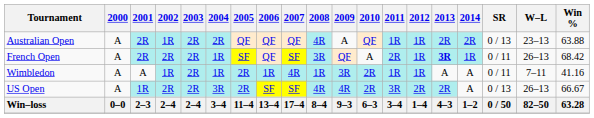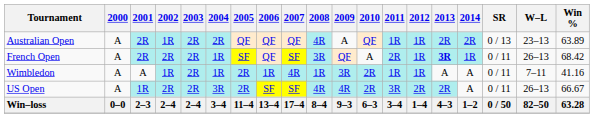 <table class=wikitable style=text-align:center>
 <tr>
 <th width=150>Tournament</th>
 <th width=30><a href='#'>2000</a></th>
 <th width=30><a href='#'>2001</a></th>
 <th width=30><a href='#'>2002</a></th>
 <th width=30><a href='#'>2003</a></th>
 <th width=30><a href='#'>2004</a></th>
 <th width=30><a href='#'>2005</a></th>
 <th width=30><a href='#'>2006</a></th>
 <th width=30><a href='#'>2007</a></th>
 <th width=30><a href='#'>2008</a></th>
 <th width=30><a href='#'>2009</a></th>
 <th width=30><a href='#'>2010</a></th>
 <th width=30><a href='#'>2011</a></th>
 <th width=30><a href='#'>2012</a></th>
 <th width=30><a href='#'>2013</a></th>
 <th width=30><a href='#'>2014</a></th>
 <th width=45>SR</th>
 <th width=55>W–L</th>
 <th width=45>Win %</th>
 </tr>
 <tr>
 <td align=left><a href='#'>Australian Open</a></td>
 <td>A</td>
 <td bgcolor=afeeee><a href='#'>2R</a></td>
 <td bgcolor=afeeee><a href='#'>1R</a></td>
 <td bgcolor=afeeee><a href='#'>2R</a></td>
 <td bgcolor=afeeee><a href='#'>2R</a></td>
 <td bgcolor=ffebcd><a href='#'>QF</a></td>
 <td bgcolor=ffebcd><a href='#'>QF</a></td>
 <td bgcolor=ffebcd><a href='#'>QF</a></td>
 <td bgcolor=afeeee><a href='#'>4R</a></td>
 <td>A</td>
 <td bgcolor=ffebcd><a href='#'>QF</a></td>
 <td bgcolor=afeeee><a href='#'>1R</a></td>
 <td bgcolor=afeeee><a href='#'>1R</a></td>
 <td bgcolor=afeeee><a href='#'>2R</a></td>
 <td bgcolor=afeeee><a href='#'>2R</a></td>
 <td>0 / 13</td>
 <td>23–13</td>
-<td>63.88</td>
+<td>63.89</td>
 </tr>
 <tr>
 <td align=left><a href='#'>French Open</a></td>
 <td>A</td>
 <td bgcolor=afeeee><a href='#'>2R</a></td>
 <td bgcolor=afeeee><a href='#'>2R</a></td>
 <td bgcolor=afeeee><a href='#'>2R</a></td>
 <td bgcolor=afeeee><a href='#'>1R</a></td>
 <td bgcolor=yellow><a href='#'>SF</a></td>
 <td bgcolor=ffebcd><a href='#'>QF</a></td>
 <td bgcolor=yellow><a href='#'>SF</a></td>
 <td bgcolor=afeeee><a href='#'>3R</a></td>
 <td bgcolor=ffebcd><a href='#'>QF</a></td>
 <td>A</td>
 <td bgcolor=afeeee><a href='#'>2R</a></td>
 <td bgcolor=afeeee><a href='#'>1R</a></td>
 <td bgcolor=afeeee><strong><a href='#'>3R</a></strong></td>
 <td bgcolor=afeeee><a href='#'>1R</a></td>
 <td>0 / 11</td>
 <td>26–13</td>
 <td>68.42</td>
 </tr>
 <tr>
 <td align=left><a href='#'>Wimbledon</a></td>
 <td>A</td>
 <td>A</td>
 <td bgcolor=afeeee><a href='#'>1R</a></td>
 <td bgcolor=afeeee><a href='#'>2R</a></td>
 <td bgcolor=afeeee><a href='#'>1R</a></td>
 <td bgcolor=afeeee><a href='#'>2R</a></td>
 <td bgcolor=afeeee><a href='#'>1R</a></td>
 <td bgcolor=afeeee><a href='#'>4R</a></td>
 <td bgcolor=afeeee><a href='#'>1R</a></td>
 <td bgcolor=afeeee><a href='#'>3R</a></td>
 <td bgcolor=afeeee><a href='#'>2R</a></td>
 <td bgcolor=afeeee><a href='#'>1R</a></td>
 <td bgcolor=afeeee><a href='#'>1R</a></td>
 <td>A</td>
 <td>A</td>
 <td>0 / 11</td>
 <td>7–11</td>
 <td>41.16</td>
 </tr>
 <tr>
 <td align=left><a href='#'>US Open</a></td>
 <td>A</td>
 <td bgcolor=afeeee><a href='#'>1R</a></td>
 <td bgcolor=afeeee><a href='#'>2R</a></td>
 <td bgcolor=afeeee><a href='#'>2R</a></td>
 <td bgcolor=afeeee><a href='#'>3R</a></td>
 <td bgcolor=afeeee><a href='#'>2R</a></td>
 <td bgcolor=yellow><a href='#'>SF</a></td>
 <td bgcolor=yellow><a href='#'>SF</a></td>
 <td bgcolor=afeeee><a href='#'>4R</a></td>
 <td bgcolor=afeeee><a href='#'>4R</a></td>
 <td bgcolor=afeeee><a href='#'>2R</a></td>
 <td bgcolor=afeeee><a href='#'>3R</a></td>
 <td bgcolor=afeeee><a href='#'>2R</a></td>
 <td bgcolor=afeeee><a href='#'>2R</a></td>
 <td>A</td>
-<td>0 / 13</td>
+<td>0 / 11</td>
 <td>26–13</td>
 <td>66.67</td>
 </tr>
 <tr>
 <th style=text-align:left>Win–loss</th>
 <th>0–0</th>
 <th>2–3</th>
 <th>2–4</th>
 <th>2–4</th>
 <th>3–4</th>
 <th>11–4</th>
 <th>13–4</th>
 <th>17–4</th>
 <th>8–4</th>
 <th>9–3</th>
 <th>6–3</th>
 <th>3–4</th>
 <th>1–4</th>
 <th>4–3</th>
 <th>1–2</th>
 <th>0 / 50</th>
 <th>82–50</th>
 <th>63.28</th>
 </tr>
 <tr>
 </tr>
 </table>
